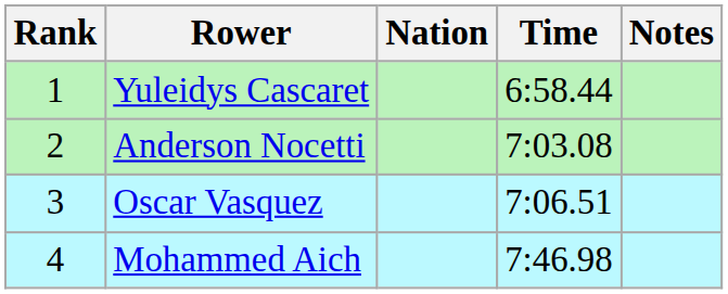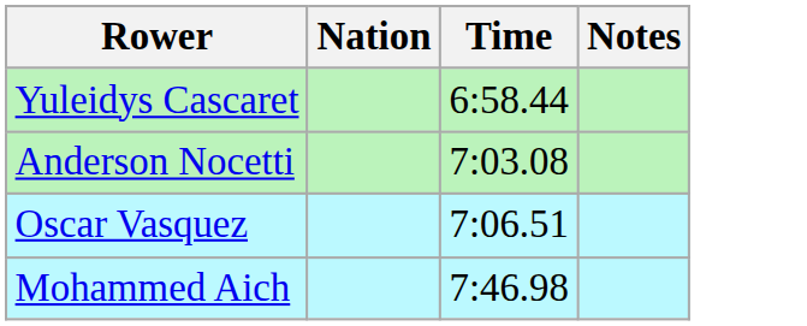 <table class="wikitable sortable" style="text-align:center">
 <tr>
-<th>Rank</th>
 <th>Rower</th>
 <th>Nation</th>
 <th>Time</th>
 <th>Notes</th>
 </tr>
 <tr bgcolor=bbf3bb>
-<td>1</td>
 <td align=left><a href='#'>Yuleidys Cascaret</a></td>
 <td align=left></td>
 <td>6:58.44</td>
 <td></td>
 </tr>
 <tr bgcolor=bbf3bb>
-<td>2</td>
 <td align=left><a href='#'>Anderson Nocetti</a></td>
 <td align=left></td>
 <td>7:03.08</td>
 <td></td>
 </tr>
 <tr bgcolor=bbf9ff>
-<td>3</td>
 <td align=left><a href='#'>Oscar Vasquez</a></td>
 <td align=left></td>
 <td>7:06.51</td>
 <td></td>
 </tr>
 <tr bgcolor=bbf9ff>
-<td>4</td>
 <td align=left><a href='#'>Mohammed Aich</a></td>
 <td align=left></td>
 <td>7:46.98</td>
 <td></td>
 </tr>
 </table>
